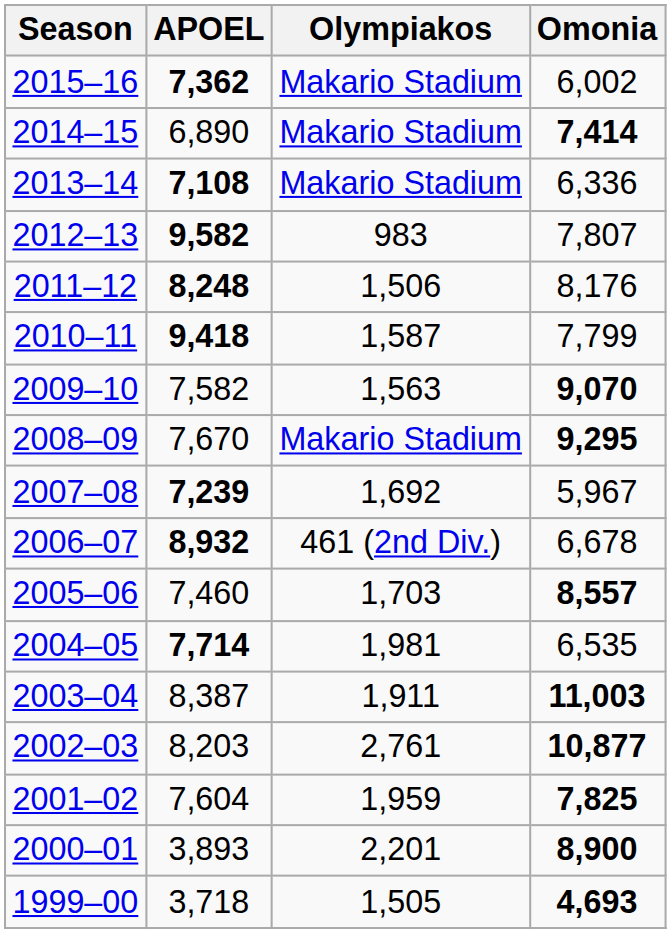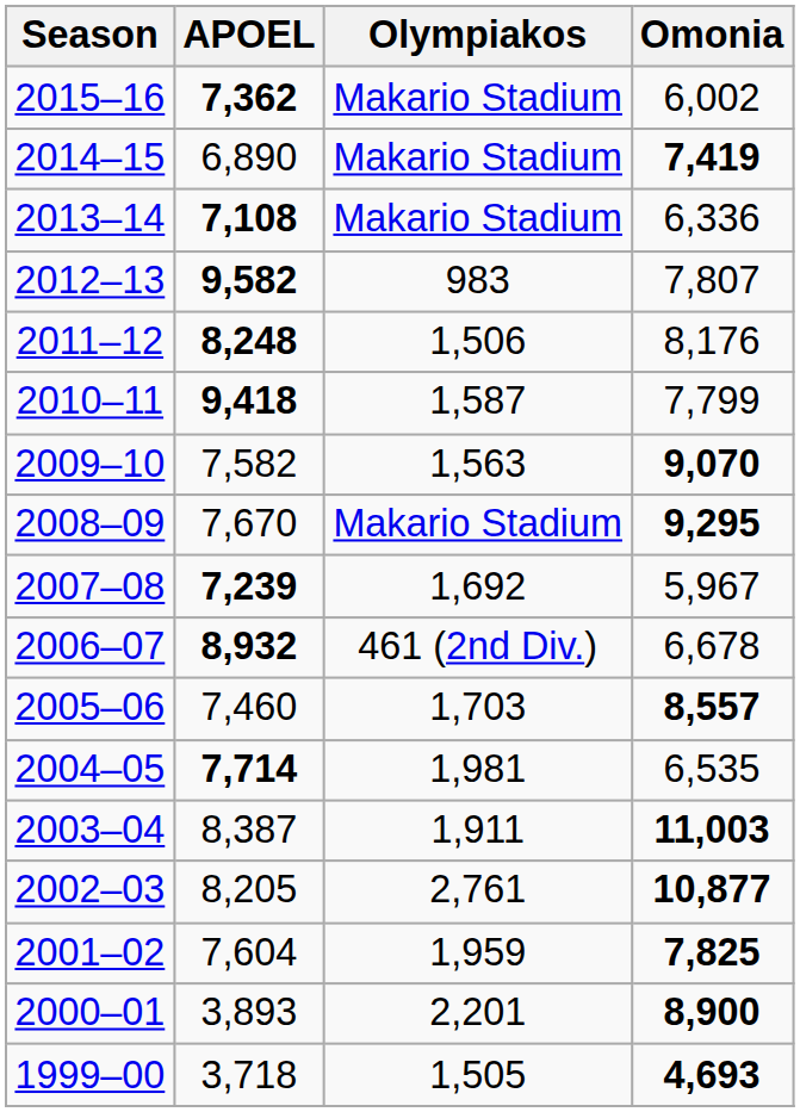 <table class="wikitable" style="text-align: center;">
 <tr>
 <th>Season</th>
 <th>APOEL</th>
 <th>Olympiakos</th>
 <th>Omonia</th>
 </tr>
 <tr>
 <td><a href='#'>2015–16</a></td>
 <td><strong>7,362</strong></td>
 <td><a href='#'>Makario Stadium</a></td>
 <td>6,002</td>
 </tr>
 <tr>
 <td><a href='#'>2014–15</a></td>
 <td>6,890</td>
 <td><a href='#'>Makario Stadium</a></td>
-<td><strong>7,414</strong></td>
+<td><strong>7,419</strong></td>
 </tr>
 <tr>
 <td><a href='#'>2013–14</a></td>
 <td><strong>7,108</strong></td>
 <td><a href='#'>Makario Stadium</a></td>
 <td>6,336</td>
 </tr>
 <tr>
 <td><a href='#'>2012–13</a></td>
 <td><strong>9,582</strong></td>
 <td>983</td>
 <td>7,807</td>
 </tr>
 <tr>
 <td><a href='#'>2011–12</a></td>
 <td><strong>8,248</strong></td>
 <td>1,506</td>
 <td>8,176</td>
 </tr>
 <tr>
 <td><a href='#'>2010–11</a></td>
 <td><strong>9,418</strong></td>
 <td>1,587</td>
 <td>7,799</td>
 </tr>
 <tr>
 <td><a href='#'>2009–10</a></td>
 <td>7,582</td>
 <td>1,563</td>
 <td><strong>9,070</strong></td>
 </tr>
 <tr>
 <td><a href='#'>2008–09</a></td>
 <td>7,670</td>
 <td><a href='#'>Makario Stadium</a></td>
 <td><strong>9,295</strong></td>
 </tr>
 <tr>
 <td><a href='#'>2007–08</a></td>
 <td><strong>7,239</strong></td>
 <td>1,692</td>
 <td>5,967</td>
 </tr>
 <tr>
 <td><a href='#'>2006–07</a></td>
 <td><strong>8,932</strong></td>
 <td>461 (<a href='#'>2nd Div.</a>)</td>
 <td>6,678</td>
 </tr>
 <tr>
 <td><a href='#'>2005–06</a></td>
 <td>7,460</td>
 <td>1,703</td>
 <td><strong>8,557</strong></td>
 </tr>
 <tr>
 <td><a href='#'>2004–05</a></td>
 <td><strong>7,714</strong></td>
 <td>1,981</td>
 <td>6,535</td>
 </tr>
 <tr>
 <td><a href='#'>2003–04</a></td>
 <td>8,387</td>
 <td>1,911</td>
 <td><strong>11,003</strong></td>
 </tr>
 <tr>
 <td><a href='#'>2002–03</a></td>
-<td>8,203</td>
+<td>8,205</td>
 <td>2,761</td>
 <td><strong>10,877</strong></td>
 </tr>
 <tr>
 <td><a href='#'>2001–02</a></td>
 <td>7,604</td>
 <td>1,959</td>
 <td><strong>7,825</strong></td>
 </tr>
 <tr>
 <td><a href='#'>2000–01</a></td>
 <td>3,893</td>
 <td>2,201</td>
 <td><strong>8,900</strong></td>
 </tr>
 <tr>
 <td><a href='#'>1999–00</a></td>
 <td>3,718</td>
 <td>1,505</td>
 <td><strong>4,693</strong></td>
 </tr>
 <tr>
 </tr>
 </table>
